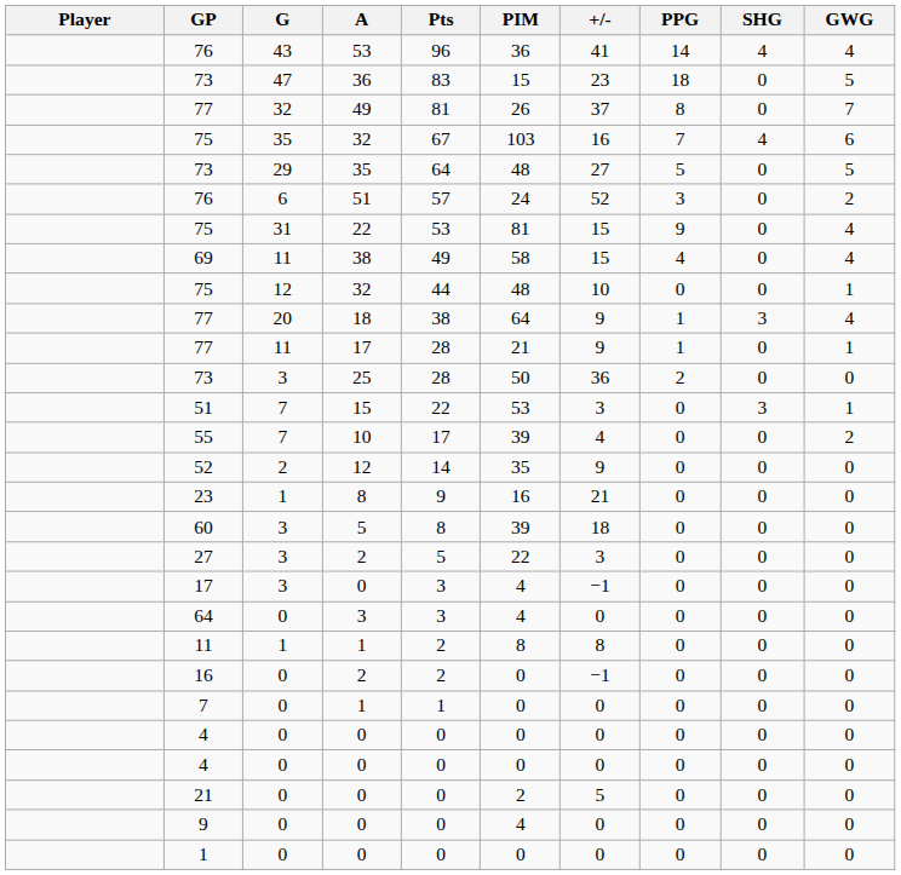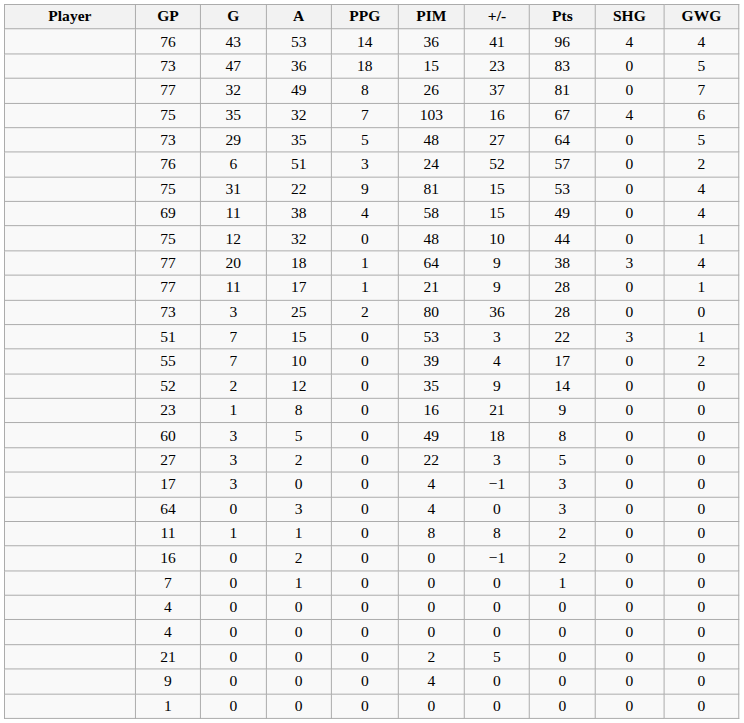 <table class="wikitable sortable" width="60%">
 <tr ALIGN="center">
 <th bgcolor="#DDDDFF" width="10%">Player</th>
 <th bgcolor="#DDDDFF" width="5%" title="Games played">GP</th>
 <th bgcolor="#DDDDFF" width="5%" title="Goals">G</th>
 <th bgcolor="#DDDDFF" width="5%" title="Assists">A</th>
-<th bgcolor="#DDDDFF" width="5%" title="Points">Pts</th>
+<th bgcolor="#DDDDFF" width="5%" title="Power Play Goals">PPG</th>
 <th bgcolor="#DDDDFF" width="5%" title="Penalties in Minutes">PIM</th>
 <th bgcolor="#DDDDFF" width="5%" title="Plus/Minus">+/-</th>
-<th bgcolor="#DDDDFF" width="5%" title="Power Play Goals">PPG</th>
+<th bgcolor="#DDDDFF" width="5%" title="Points">Pts</th>
 <th bgcolor="#DDDDFF" width="5%" title="Short-handed Goals">SHG</th>
 <th bgcolor="#DDDDFF" width="5%" title="Game-winning Goals">GWG</th>
 </tr>
 <tr align="center">
 <td align="right"></td>
 <td>76</td>
 <td>43</td>
 <td>53</td>
-<td>96</td>
+<td>14</td>
 <td>36</td>
 <td>41</td>
-<td>14</td>
+<td>96</td>
 <td>4</td>
 <td>4</td>
 </tr>
 <tr align="center">
 <td align="right"></td>
 <td>73</td>
 <td>47</td>
 <td>36</td>
-<td>83</td>
+<td>18</td>
 <td>15</td>
 <td>23</td>
-<td>18</td>
+<td>83</td>
 <td>0</td>
 <td>5</td>
 </tr>
 <tr align="center">
 <td align="right"></td>
 <td>77</td>
 <td>32</td>
 <td>49</td>
-<td>81</td>
+<td>8</td>
 <td>26</td>
 <td>37</td>
-<td>8</td>
+<td>81</td>
 <td>0</td>
 <td>7</td>
 </tr>
 <tr align="center">
 <td align="right"></td>
 <td>75</td>
 <td>35</td>
 <td>32</td>
-<td>67</td>
+<td>7</td>
 <td>103</td>
 <td>16</td>
-<td>7</td>
+<td>67</td>
 <td>4</td>
 <td>6</td>
 </tr>
 <tr align="center">
 <td align="right"></td>
 <td>73</td>
 <td>29</td>
 <td>35</td>
-<td>64</td>
+<td>5</td>
 <td>48</td>
 <td>27</td>
-<td>5</td>
+<td>64</td>
 <td>0</td>
 <td>5</td>
 </tr>
 <tr align="center">
 <td align="right"></td>
 <td>76</td>
 <td>6</td>
 <td>51</td>
-<td>57</td>
+<td>3</td>
 <td>24</td>
 <td>52</td>
-<td>3</td>
+<td>57</td>
 <td>0</td>
 <td>2</td>
 </tr>
 <tr align="center">
 <td align="right"></td>
 <td>75</td>
 <td>31</td>
 <td>22</td>
-<td>53</td>
+<td>9</td>
 <td>81</td>
 <td>15</td>
-<td>9</td>
+<td>53</td>
 <td>0</td>
 <td>4</td>
 </tr>
 <tr align="center">
 <td align="right"></td>
 <td>69</td>
 <td>11</td>
 <td>38</td>
-<td>49</td>
+<td>4</td>
 <td>58</td>
 <td>15</td>
-<td>4</td>
+<td>49</td>
 <td>0</td>
 <td>4</td>
 </tr>
 <tr align="center">
 <td align="right"></td>
 <td>75</td>
 <td>12</td>
 <td>32</td>
-<td>44</td>
+<td>0</td>
 <td>48</td>
 <td>10</td>
-<td>0</td>
+<td>44</td>
 <td>0</td>
 <td>1</td>
 </tr>
 <tr align="center">
 <td align="right"></td>
 <td>77</td>
 <td>20</td>
 <td>18</td>
-<td>38</td>
+<td>1</td>
 <td>64</td>
 <td>9</td>
-<td>1</td>
+<td>38</td>
 <td>3</td>
 <td>4</td>
 </tr>
 <tr align="center">
 <td align="right"></td>
 <td>77</td>
 <td>11</td>
 <td>17</td>
-<td>28</td>
+<td>1</td>
 <td>21</td>
 <td>9</td>
-<td>1</td>
+<td>28</td>
 <td>0</td>
 <td>1</td>
 </tr>
 <tr align="center">
 <td align="right"></td>
 <td>73</td>
 <td>3</td>
 <td>25</td>
+<td>2</td>
+<td>80</td>
+<td>36</td>
 <td>28</td>
-<td>50</td>
-<td>36</td>
-<td>2</td>
 <td>0</td>
 <td>0</td>
 </tr>
 <tr align="center">
 <td align="right"></td>
 <td>51</td>
 <td>7</td>
 <td>15</td>
-<td>22</td>
+<td>0</td>
 <td>53</td>
 <td>3</td>
-<td>0</td>
+<td>22</td>
 <td>3</td>
 <td>1</td>
 </tr>
 <tr align="center">
 <td align="right"></td>
 <td>55</td>
 <td>7</td>
 <td>10</td>
-<td>17</td>
+<td>0</td>
 <td>39</td>
 <td>4</td>
-<td>0</td>
+<td>17</td>
 <td>0</td>
 <td>2</td>
 </tr>
 <tr align="center">
 <td align="right"></td>
 <td>52</td>
 <td>2</td>
 <td>12</td>
-<td>14</td>
+<td>0</td>
 <td>35</td>
 <td>9</td>
-<td>0</td>
+<td>14</td>
 <td>0</td>
 <td>0</td>
 </tr>
 <tr align="center">
 <td align="right"></td>
 <td>23</td>
 <td>1</td>
 <td>8</td>
-<td>9</td>
+<td>0</td>
 <td>16</td>
 <td>21</td>
-<td>0</td>
+<td>9</td>
 <td>0</td>
 <td>0</td>
 </tr>
 <tr align="center">
 <td align="right"></td>
 <td>60</td>
 <td>3</td>
 <td>5</td>
+<td>0</td>
+<td>49</td>
+<td>18</td>
 <td>8</td>
-<td>39</td>
-<td>18</td>
-<td>0</td>
 <td>0</td>
 <td>0</td>
 </tr>
 <tr align="center">
 <td align="right"></td>
 <td>27</td>
 <td>3</td>
 <td>2</td>
-<td>5</td>
+<td>0</td>
 <td>22</td>
 <td>3</td>
-<td>0</td>
+<td>5</td>
 <td>0</td>
 <td>0</td>
 </tr>
 <tr align="center">
 <td align="right"></td>
 <td>17</td>
 <td>3</td>
 <td>0</td>
-<td>3</td>
+<td>0</td>
 <td>4</td>
 <td>−1</td>
-<td>0</td>
+<td>3</td>
 <td>0</td>
 <td>0</td>
 </tr>
 <tr align="center">
 <td align="right"></td>
 <td>64</td>
 <td>0</td>
 <td>3</td>
-<td>3</td>
+<td>0</td>
 <td>4</td>
 <td>0</td>
-<td>0</td>
+<td>3</td>
 <td>0</td>
 <td>0</td>
 </tr>
 <tr align="center">
 <td align="right"></td>
 <td>11</td>
 <td>1</td>
 <td>1</td>
-<td>2</td>
+<td>0</td>
 <td>8</td>
 <td>8</td>
-<td>0</td>
+<td>2</td>
 <td>0</td>
 <td>0</td>
 </tr>
 <tr align="center">
 <td align="right"></td>
 <td>16</td>
 <td>0</td>
 <td>2</td>
-<td>2</td>
+<td>0</td>
 <td>0</td>
 <td>−1</td>
-<td>0</td>
+<td>2</td>
 <td>0</td>
 <td>0</td>
 </tr>
 <tr align="center">
 <td align="right"></td>
 <td>7</td>
 <td>0</td>
 <td>1</td>
-<td>1</td>
 <td>0</td>
 <td>0</td>
 <td>0</td>
+<td>1</td>
 <td>0</td>
 <td>0</td>
 </tr>
 <tr align="center">
 <td align="right"></td>
 <td>4</td>
 <td>0</td>
 <td>0</td>
 <td>0</td>
 <td>0</td>
 <td>0</td>
 <td>0</td>
 <td>0</td>
 <td>0</td>
 </tr>
 <tr align="center">
 <td align="right"></td>
 <td>4</td>
 <td>0</td>
 <td>0</td>
 <td>0</td>
 <td>0</td>
 <td>0</td>
 <td>0</td>
 <td>0</td>
 <td>0</td>
 </tr>
 <tr align="center">
 <td align="right"></td>
 <td>21</td>
 <td>0</td>
 <td>0</td>
 <td>0</td>
 <td>2</td>
 <td>5</td>
 <td>0</td>
 <td>0</td>
 <td>0</td>
 </tr>
 <tr align="center">
 <td align="right"></td>
 <td>9</td>
 <td>0</td>
 <td>0</td>
 <td>0</td>
 <td>4</td>
 <td>0</td>
 <td>0</td>
 <td>0</td>
 <td>0</td>
 </tr>
 <tr align="center">
 <td align="right"></td>
 <td>1</td>
 <td>0</td>
 <td>0</td>
 <td>0</td>
 <td>0</td>
 <td>0</td>
 <td>0</td>
 <td>0</td>
 <td>0</td>
 </tr>
 </table>
